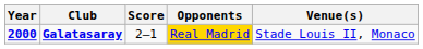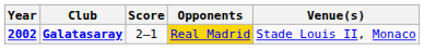 <table class="wikitable sortable" style="text-align: center;">
 <tr>
 <th>Year</th>
 <th>Club</th>
 <th>Score</th>
 <th>Opponents</th>
 <th>Venue(s)</th>
 </tr>
 <tr>
-<td><a href='#'><strong>2000</strong></a></td>
+<td><a href='#'><strong>2002</strong></a></td>
 <td><strong><a href='#'>Galatasaray</a></strong></td>
 <td>2–1 </td>
 <td style="background: gold;"> <a href='#'>Real Madrid</a></td>
 <td><a href='#'>Stade Louis II</a>, <a href='#'>Monaco</a></td>
 </tr>
 </table>
